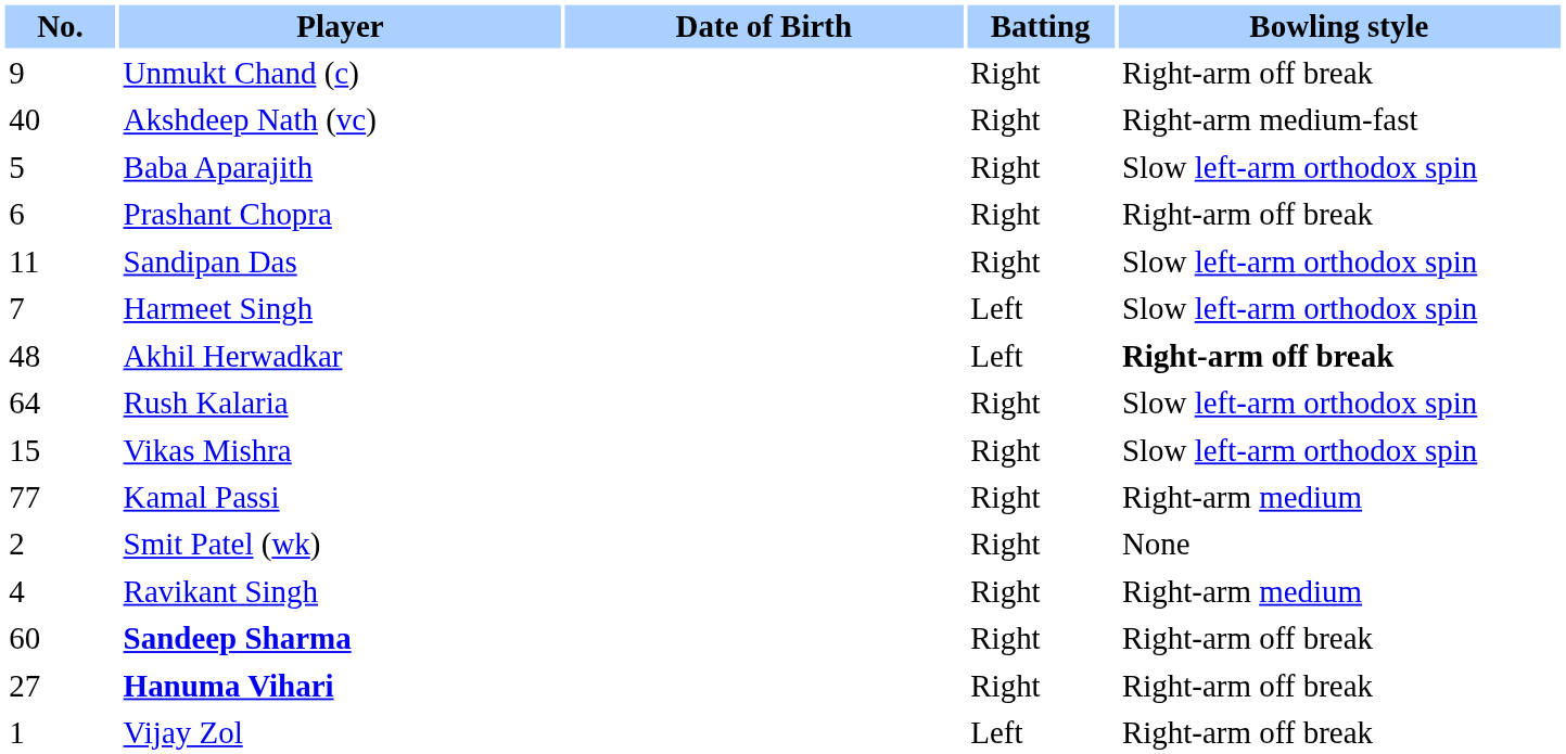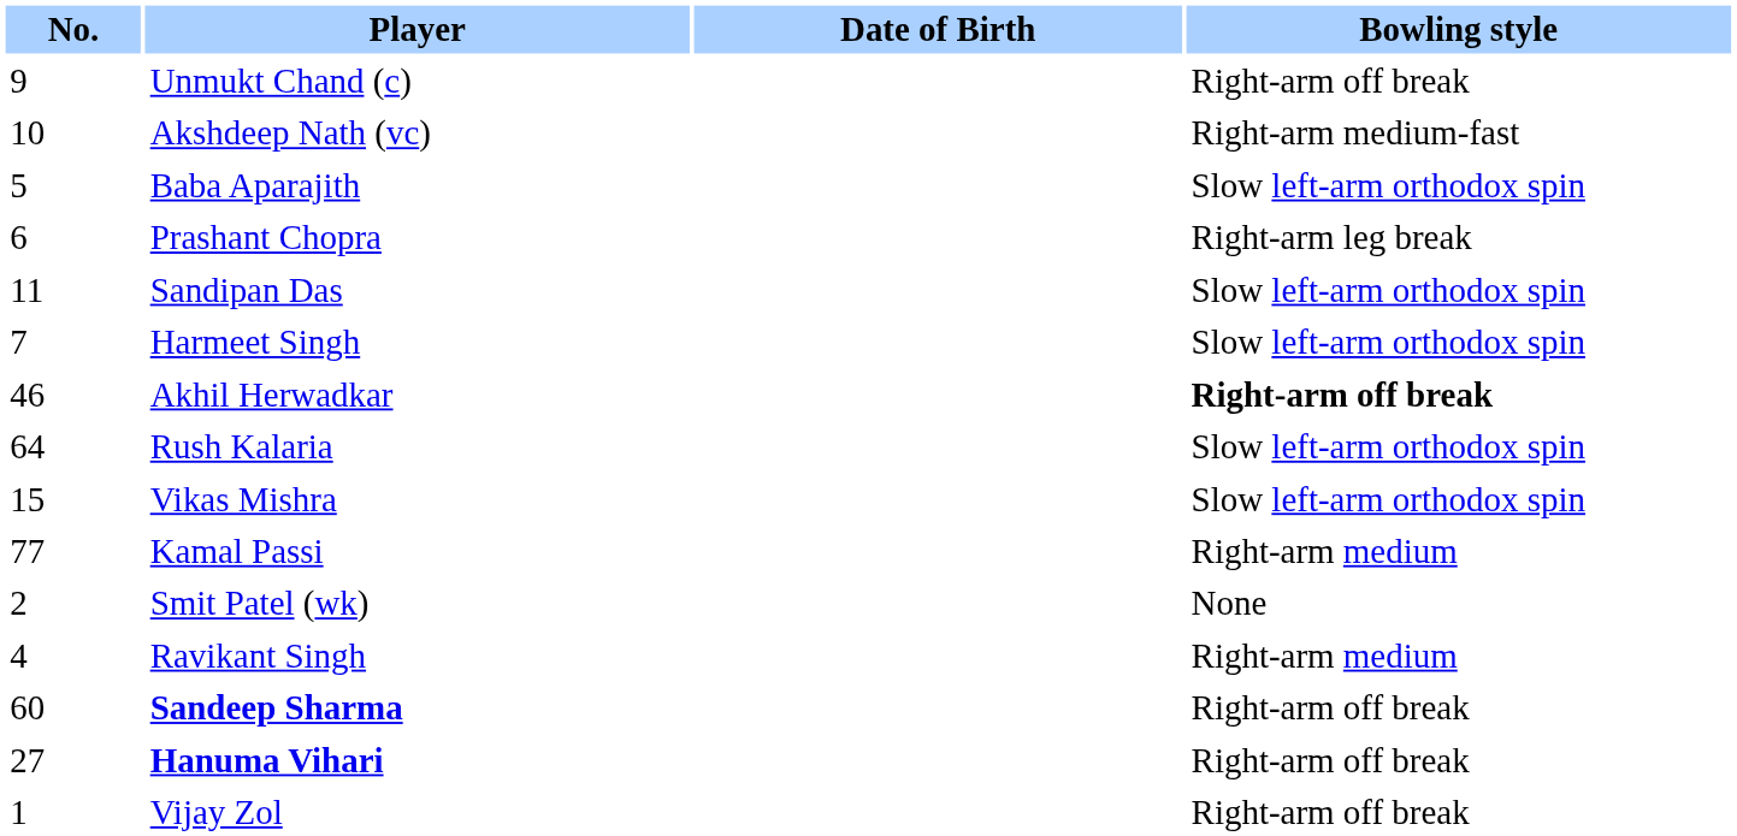 <table border="0" cellspacing="2" cellpadding="2" style="width:90%;">
 <tr style="background:#aad0ff;">
 <th width=5%>No.</th>
 <th width=20%>Player</th>
 <th width=18%>Date of Birth</th>
-<th width=6%>Batting</th>
 <th width=20%>Bowling style</th>
 </tr>
 <tr>
 <td>9</td>
 <td><a href='#'>Unmukt Chand</a> (<a href='#'>c</a>)</td>
 <td></td>
-<td>Right</td>
 <td>Right-arm off break</td>
 </tr>
 <tr>
-<td>40</td>
+<td>10</td>
 <td><a href='#'>Akshdeep Nath</a> (<a href='#'>vc</a>)</td>
 <td></td>
-<td>Right</td>
 <td>Right-arm medium-fast</td>
 </tr>
 <tr>
 <td>5</td>
 <td><a href='#'>Baba Aparajith</a></td>
 <td></td>
-<td>Right</td>
 <td>Slow <a href='#'>left-arm orthodox spin</a></td>
 </tr>
 <tr>
 <td>6</td>
 <td><a href='#'>Prashant Chopra</a></td>
 <td></td>
-<td>Right</td>
-<td>Right-arm off break</td>
+<td>Right-arm leg break</td>
 </tr>
 <tr>
 <td>11</td>
 <td><a href='#'>Sandipan Das</a></td>
 <td></td>
-<td>Right</td>
 <td>Slow <a href='#'>left-arm orthodox spin</a></td>
 </tr>
 <tr>
 <td>7</td>
 <td><a href='#'>Harmeet Singh</a></td>
 <td></td>
-<td>Left</td>
 <td>Slow <a href='#'>left-arm orthodox spin</a></td>
 </tr>
 <tr>
-<td>48</td>
+<td>46</td>
 <td><a href='#'>Akhil Herwadkar</a></td>
 <td></td>
-<td>Left</td>
 <td><strong>Right-arm off break</strong></td>
 </tr>
 <tr>
 <td>64</td>
 <td><a href='#'>Rush Kalaria</a></td>
 <td></td>
-<td>Right</td>
 <td>Slow <a href='#'>left-arm orthodox spin</a></td>
 </tr>
 <tr>
 <td>15</td>
 <td><a href='#'>Vikas Mishra</a></td>
 <td></td>
-<td>Right</td>
 <td>Slow <a href='#'>left-arm orthodox spin</a></td>
 </tr>
 <tr>
 <td>77</td>
 <td><a href='#'>Kamal Passi</a></td>
 <td></td>
-<td>Right</td>
 <td>Right-arm <a href='#'>medium</a></td>
 </tr>
 <tr>
 <td>2</td>
 <td><a href='#'>Smit Patel</a> (<a href='#'>wk</a>)</td>
 <td></td>
-<td>Right</td>
 <td>None</td>
 </tr>
 <tr>
 <td>4</td>
 <td><a href='#'>Ravikant Singh</a></td>
 <td></td>
-<td>Right</td>
 <td>Right-arm <a href='#'>medium</a></td>
 </tr>
 <tr>
 <td>60</td>
 <td><strong><a href='#'>Sandeep Sharma</a></strong></td>
 <td></td>
-<td>Right</td>
 <td>Right-arm off break</td>
 </tr>
 <tr>
 <td>27</td>
 <td><strong><a href='#'>Hanuma Vihari</a></strong></td>
 <td></td>
-<td>Right</td>
 <td>Right-arm off break</td>
 </tr>
 <tr>
 <td>1</td>
 <td><a href='#'>Vijay Zol</a></td>
 <td></td>
-<td>Left</td>
 <td>Right-arm off break</td>
 </tr>
 </table>
